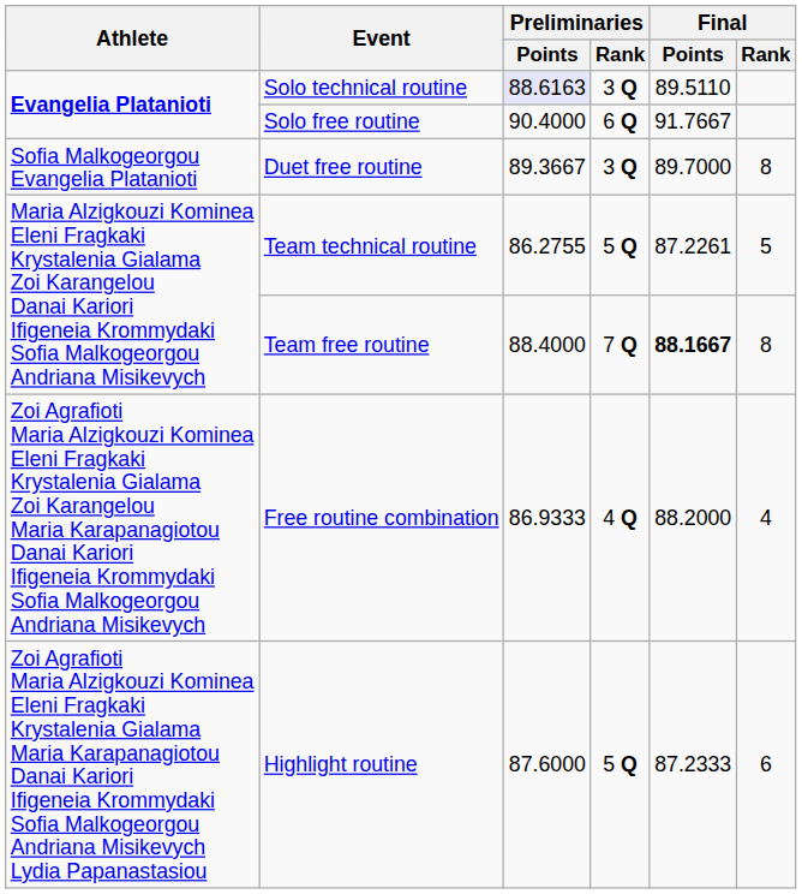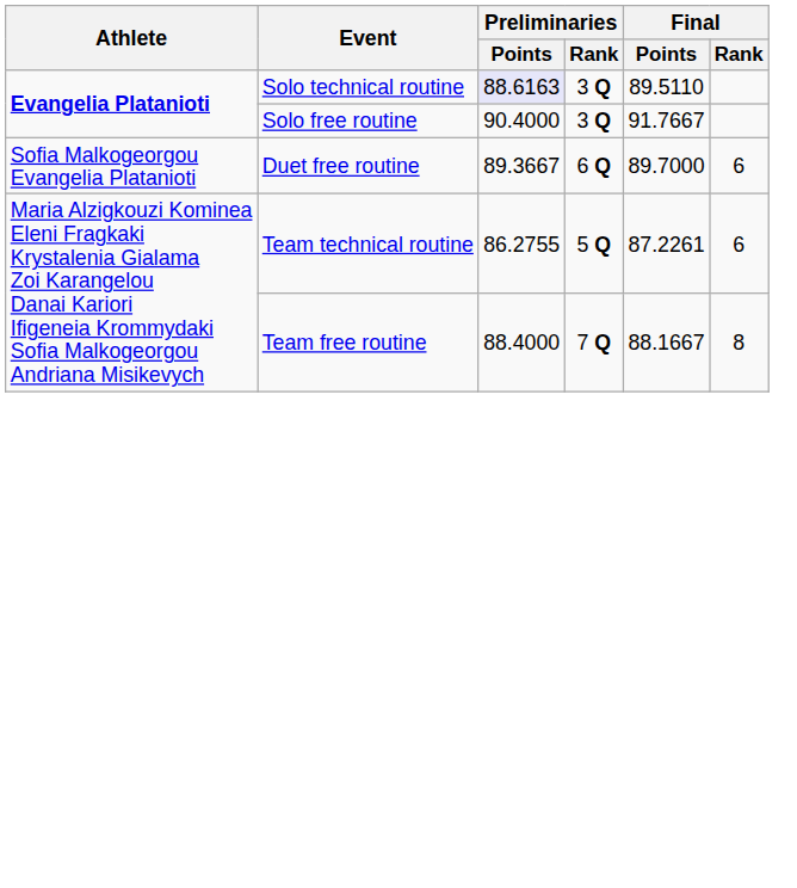 <table class="wikitable" style="font-size:90%">
 <tr>
 <th rowspan="2">Athlete</th>
 <th rowspan="2">Event</th>
 <th colspan="2">Preliminaries</th>
 <th colspan="2">Final</th>
 </tr>
 <tr style="font-size:95%">
 <th>Points</th>
 <th>Rank</th>
 <th>Points</th>
 <th>Rank</th>
 </tr>
 <tr align="center">
 <td align="left" rowspan=2><strong><a href='#'>Evangelia Platanioti</a></strong></td>
 <td align="left"><a href='#'>Solo technical routine</a></td>
 <td style="background: lavender;">88.6163</td>
 <td>3 <strong>Q</strong></td>
 <td>89.5110</td>
 <td></td>
 </tr>
 <tr align="center">
 <td align="left"><a href='#'>Solo free routine</a></td>
 <td>90.4000</td>
-<td>6 <strong>Q</strong></td>
+<td>3 <strong>Q</strong></td>
 <td>91.7667</td>
 <td></td>
 </tr>
 <tr align="center">
 <td align="left"><a href='#'>Sofia Malkogeorgou</a><br><a href='#'>Evangelia Platanioti</a></td>
 <td align="left"><a href='#'>Duet free routine</a></td>
 <td>89.3667</td>
-<td>3 <strong>Q</strong></td>
+<td>6 <strong>Q</strong></td>
 <td>89.7000</td>
-<td>8</td>
+<td>6</td>
 </tr>
 <tr align="center">
 <td align="left" rowspan=2><a href='#'>Maria Alzigkouzi Kominea</a><br><a href='#'>Eleni Fragkaki</a><br><a href='#'>Krystalenia Gialama</a><br><a href='#'>Zoi Karangelou</a><br><a href='#'>Danai Kariori</a><br><a href='#'>Ifigeneia Krommydaki</a><br><a href='#'>Sofia Malkogeorgou</a><br><a href='#'>Andriana Misikevych</a></td>
 <td align="left"><a href='#'>Team technical routine</a></td>
 <td>86.2755</td>
 <td>5 <strong>Q</strong></td>
 <td>87.2261</td>
-<td>5</td>
+<td>6</td>
 </tr>
 <tr align="center">
 <td align="left"><a href='#'>Team free routine</a></td>
 <td>88.4000</td>
 <td>7 <strong>Q</strong></td>
-<td><strong>88.1667</strong></td>
+<td>88.1667</td>
 <td>8</td>
 </tr>
-<tr align="center">
-<td align="left"><a href='#'>Zoi Agrafioti</a><br><a href='#'>Maria Alzigkouzi Kominea</a><br><a href='#'>Eleni Fragkaki</a><br><a href='#'>Krystalenia Gialama</a><br><a href='#'>Zoi Karangelou</a><br><a href='#'>Maria Karapanagiotou</a><br><a href='#'>Danai Kariori</a><br><a href='#'>Ifigeneia Krommydaki</a><br><a href='#'>Sofia Malkogeorgou</a><br><a href='#'>Andriana Misikevych</a></td>
-<td align="left"><a href='#'>Free routine combination</a></td>
-<td>86.9333</td>
-<td>4 <strong>Q</strong></td>
-<td>88.2000</td>
-<td>4</td>
-</tr>
-<tr align="center">
-<td align="left"><a href='#'>Zoi Agrafioti</a><br><a href='#'>Maria Alzigkouzi Kominea</a><br><a href='#'>Eleni Fragkaki</a><br><a href='#'>Krystalenia Gialama</a><br><a href='#'>Maria Karapanagiotou</a><br><a href='#'>Danai Kariori</a><br><a href='#'>Ifigeneia Krommydaki</a><br><a href='#'>Sofia Malkogeorgou</a><br><a href='#'>Andriana Misikevych</a><br><a href='#'>Lydia Papanastasiou</a></td>
-<td align="left"><a href='#'>Highlight routine</a></td>
-<td>87.6000</td>
-<td>5 <strong>Q</strong></td>
-<td>87.2333</td>
-<td>6</td>
-</tr>
 </table>
